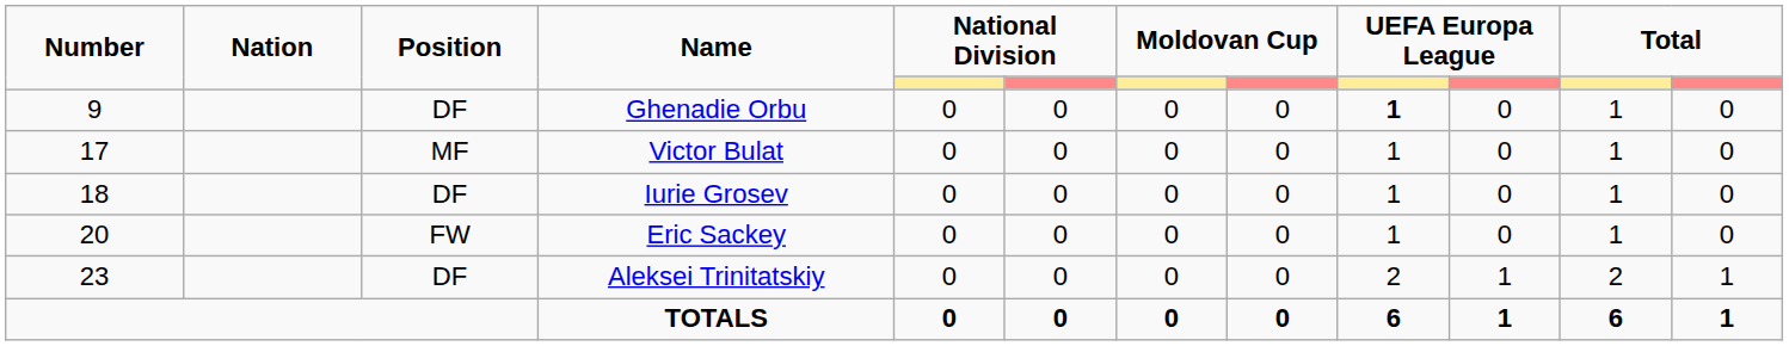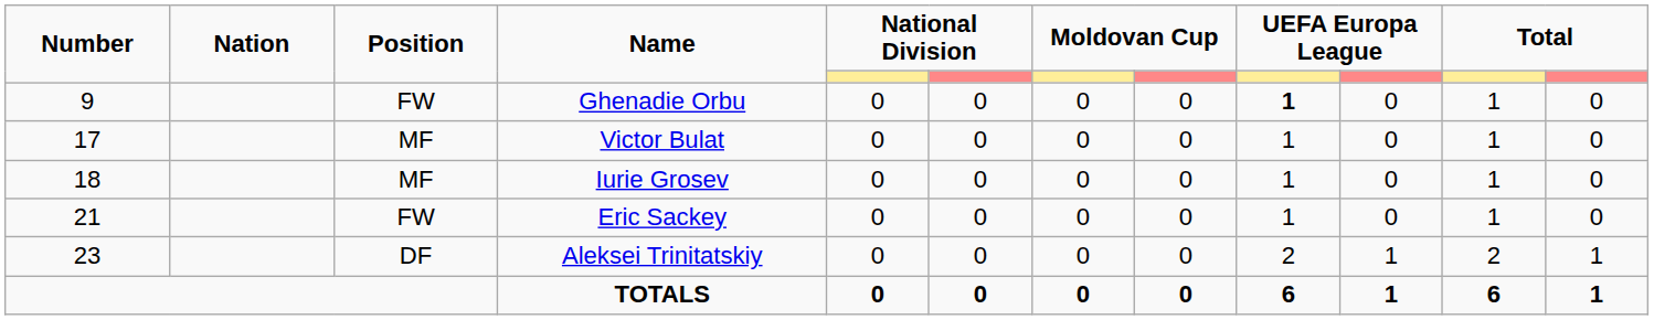 <table class="wikitable" style="font-size: 100%; text-align: center;">
 <tr>
 <td rowspan="2" width="10%" align="center"><strong>Number</strong></td>
 <td rowspan="2" width="10%" align="center"><strong>Nation</strong></td>
 <td rowspan="2" width="10%" align="center"><strong>Position</strong></td>
 <td rowspan="2" width="20%" align="center"><strong>Name</strong></td>
 <td colspan="2" align="center"><strong>National Division</strong></td>
 <td colspan="2" align="center"><strong>Moldovan Cup</strong></td>
 <td colspan="2" align="center"><strong>UEFA Europa League</strong></td>
 <td colspan="2" align="center"><strong>Total</strong></td>
 </tr>
 <tr>
 <th width=60 style="background: #FFEE99"></th>
 <th width=60 style="background: #FF8888"></th>
 <th width=60 style="background: #FFEE99"></th>
 <th width=60 style="background: #FF8888"></th>
 <th width=60 style="background: #FFEE99"></th>
 <th width=60 style="background: #FF8888"></th>
 <th width=60 style="background: #FFEE99"></th>
 <th width=60 style="background: #FF8888"></th>
 </tr>
 <tr>
 <td>9</td>
 <td></td>
-<td>DF</td>
+<td>FW</td>
 <td><a href='#'>Ghenadie Orbu</a></td>
 <td>0</td>
 <td>0</td>
 <td>0</td>
 <td>0</td>
 <td><strong>1</strong></td>
 <td>0</td>
 <td>1</td>
 <td>0</td>
 </tr>
 <tr>
 <td>17</td>
 <td></td>
 <td>MF</td>
 <td><a href='#'>Victor Bulat</a></td>
 <td>0</td>
 <td>0</td>
 <td>0</td>
 <td>0</td>
 <td>1</td>
 <td>0</td>
 <td>1</td>
 <td>0</td>
 </tr>
 <tr>
 <td>18</td>
 <td></td>
-<td>DF</td>
+<td>MF</td>
 <td><a href='#'>Iurie Grosev</a></td>
 <td>0</td>
 <td>0</td>
 <td>0</td>
 <td>0</td>
 <td>1</td>
 <td>0</td>
 <td>1</td>
 <td>0</td>
 </tr>
 <tr>
-<td>20</td>
+<td>21</td>
 <td></td>
 <td>FW</td>
 <td><a href='#'>Eric Sackey</a></td>
 <td>0</td>
 <td>0</td>
 <td>0</td>
 <td>0</td>
 <td>1</td>
 <td>0</td>
 <td>1</td>
 <td>0</td>
 </tr>
 <tr>
 <td>23</td>
 <td></td>
 <td>DF</td>
 <td><a href='#'>Aleksei Trinitatskiy</a></td>
 <td>0</td>
 <td>0</td>
 <td>0</td>
 <td>0</td>
 <td>2</td>
 <td>1</td>
 <td>2</td>
 <td>1</td>
 </tr>
 <tr>
 <td colspan="3"></td>
 <td><strong>TOTALS</strong></td>
 <td><strong>0</strong></td>
 <td><strong>0</strong></td>
 <td><strong>0</strong></td>
 <td><strong>0</strong></td>
 <td><strong>6</strong></td>
 <td><strong>1</strong></td>
 <td><strong>6</strong></td>
 <td><strong>1</strong></td>
 </tr>
 </table>
